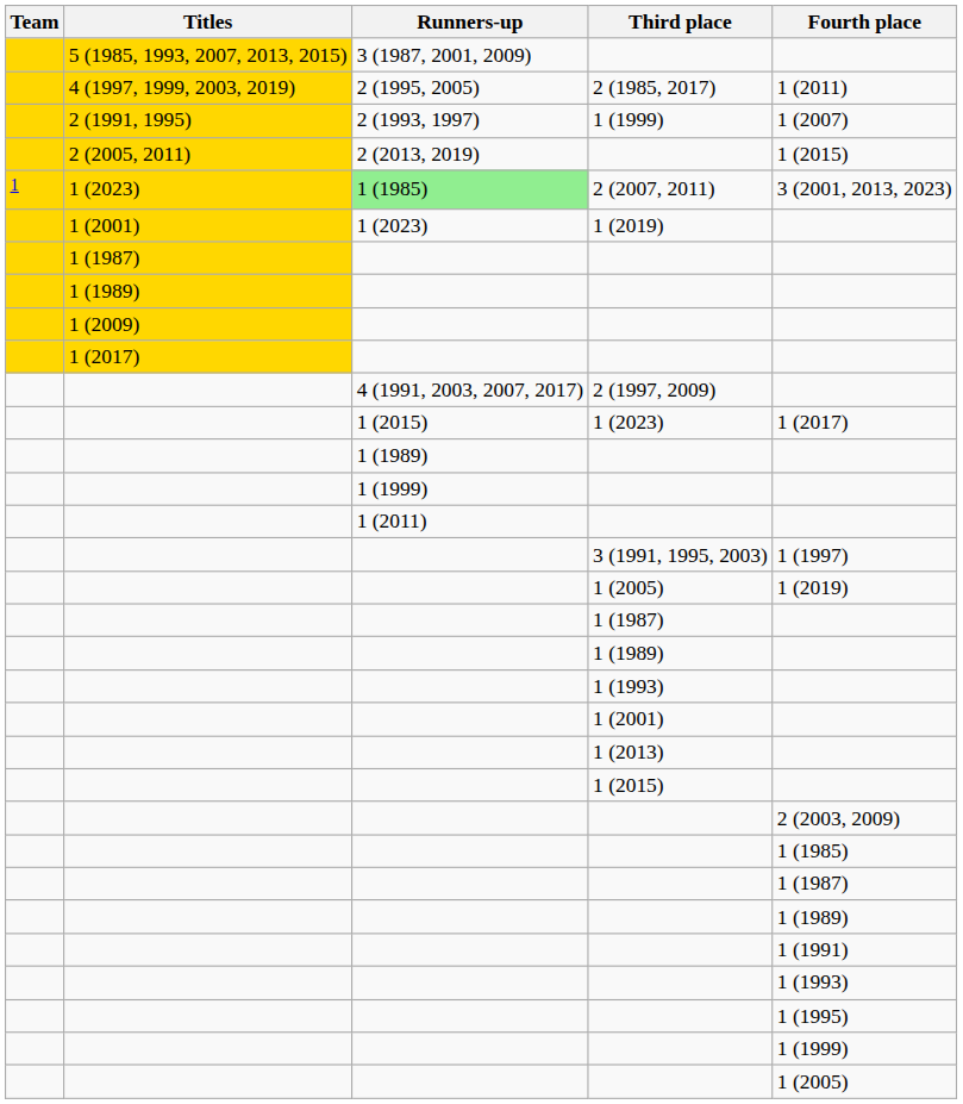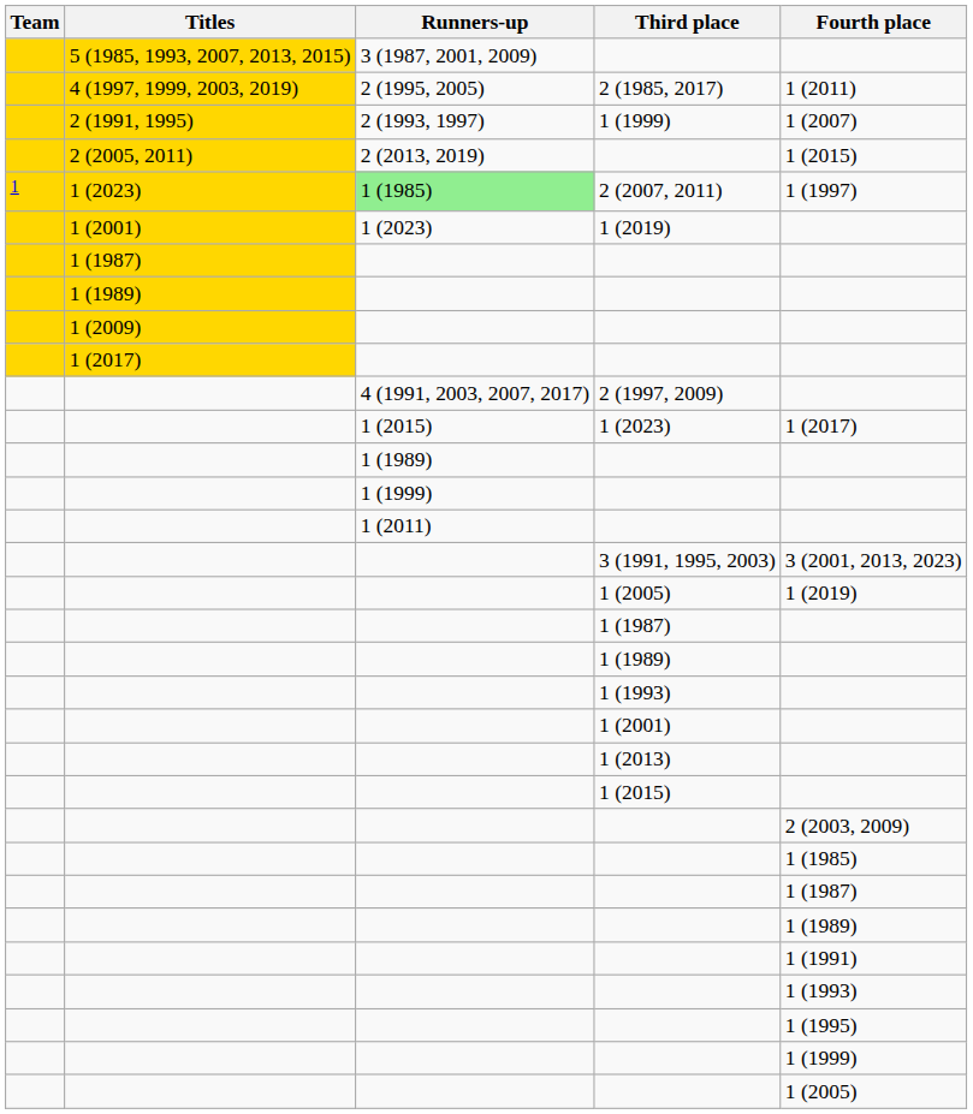 <table class="wikitable sortable">
 <tr>
 <th>Team</th>
 <th>Titles</th>
 <th>Runners-up</th>
 <th>Third place</th>
 <th>Fourth place</th>
 </tr>
 <tr>
 <td bgcolor=#FFD700></td>
 <td bgcolor=#FFD700>5 (1985, 1993, 2007, 2013, 2015)</td>
 <td 0>3 (1987, 2001, 2009)</td>
 <td></td>
 <td></td>
 </tr>
 <tr>
 <td bgcolor=#FFD700></td>
 <td bgcolor=#FFD700>4 (1997, 1999, 2003, 2019)</td>
 <td>2 (1995, 2005)</td>
 <td>2 (1985, 2017)</td>
 <td>1 (2011)</td>
 </tr>
 <tr>
 <td bgcolor=#FFD700></td>
 <td bgcolor=#FFD700>2 (1991, 1995)</td>
 <td>2 (1993, 1997)</td>
 <td>1 (1999)</td>
 <td>1 (2007)</td>
 </tr>
 <tr>
 <td bgcolor=#FFD700></td>
 <td bgcolor=#FFD700>2 (2005, 2011)</td>
 <td>2 (2013, 2019)</td>
 <td></td>
 <td>1 (2015)</td>
 </tr>
 <tr>
 <td bgcolor=#FFD700><sup><a href='#'>1</a></sup></td>
 <td bgcolor=#FFD700>1 (2023)</td>
 <td style="background: lightgreen;">1 (1985)</td>
 <td>2 (2007, 2011)</td>
-<td>3 (2001, 2013, 2023)</td>
+<td>1 (1997)</td>
 </tr>
 <tr>
 <td bgcolor="#FFD700"></td>
 <td bgcolor="#FFD700">1 (2001)</td>
 <td>1 (2023)</td>
 <td>1 (2019)</td>
 <td></td>
 </tr>
 <tr>
 <td bgcolor="#FFD700"></td>
 <td bgcolor="#FFD700">1 (1987)</td>
 <td></td>
 <td></td>
 <td></td>
 </tr>
 <tr>
 <td bgcolor=#FFD700></td>
 <td bgcolor=#FFD700>1 (1989)</td>
 <td></td>
 <td></td>
 <td></td>
 </tr>
 <tr>
 <td bgcolor=#FFD700></td>
 <td bgcolor=#FFD700>1 (2009)</td>
 <td></td>
 <td></td>
 <td></td>
 </tr>
 <tr>
 <td bgcolor=#FFD700></td>
 <td bgcolor=#FFD700>1 (2017)</td>
 <td></td>
 <td></td>
 <td></td>
 </tr>
 <tr>
 <td></td>
 <td></td>
 <td>4 (1991, 2003, 2007, 2017)</td>
 <td>2 (1997, 2009)</td>
 <td></td>
 </tr>
 <tr>
 <td></td>
 <td></td>
 <td>1 (2015)</td>
 <td>1 (2023)</td>
 <td>1 (2017)</td>
 </tr>
 <tr>
 <td></td>
 <td></td>
 <td>1 (1989)</td>
 <td></td>
 <td></td>
 </tr>
 <tr>
 <td></td>
 <td></td>
 <td>1 (1999)</td>
 <td></td>
 <td></td>
 </tr>
 <tr>
 <td></td>
 <td></td>
 <td>1 (2011)</td>
 <td></td>
 <td></td>
 </tr>
 <tr>
 <td></td>
 <td></td>
 <td></td>
 <td>3 (1991, 1995, 2003)</td>
-<td>1 (1997)</td>
+<td>3 (2001, 2013, 2023)</td>
 </tr>
 <tr>
 <td></td>
 <td></td>
 <td></td>
 <td>1 (2005)</td>
 <td>1 (2019)</td>
 </tr>
 <tr>
 <td></td>
 <td></td>
 <td></td>
 <td>1 (1987)</td>
 <td></td>
 </tr>
 <tr>
 <td></td>
 <td></td>
 <td></td>
 <td>1 (1989)</td>
 <td></td>
 </tr>
 <tr>
 <td></td>
 <td></td>
 <td></td>
 <td>1 (1993)</td>
 <td></td>
 </tr>
 <tr>
 <td></td>
 <td></td>
 <td></td>
 <td>1 (2001)</td>
 <td></td>
 </tr>
 <tr>
 <td></td>
 <td></td>
 <td></td>
 <td>1 (2013)</td>
 <td></td>
 </tr>
 <tr>
 <td></td>
 <td></td>
 <td></td>
 <td>1 (2015)</td>
 <td></td>
 </tr>
 <tr>
 <td></td>
 <td></td>
 <td></td>
 <td></td>
 <td>2 (2003, 2009)</td>
 </tr>
 <tr>
 <td></td>
 <td></td>
 <td></td>
 <td></td>
 <td>1 (1985)</td>
 </tr>
 <tr>
 <td></td>
 <td></td>
 <td></td>
 <td></td>
 <td>1 (1987)</td>
 </tr>
 <tr>
 <td></td>
 <td></td>
 <td></td>
 <td></td>
 <td>1 (1989)</td>
 </tr>
 <tr>
 <td></td>
 <td></td>
 <td></td>
 <td></td>
 <td>1 (1991)</td>
 </tr>
 <tr>
 <td></td>
 <td></td>
 <td></td>
 <td></td>
 <td>1 (1993)</td>
 </tr>
 <tr>
 <td></td>
 <td></td>
 <td></td>
 <td></td>
 <td>1 (1995)</td>
 </tr>
 <tr>
 <td></td>
 <td></td>
 <td></td>
 <td></td>
 <td>1 (1999)</td>
 </tr>
 <tr>
 <td></td>
 <td></td>
 <td></td>
 <td></td>
 <td>1 (2005)</td>
 </tr>
 </table>
